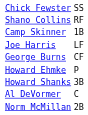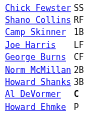 <table>
 <tr>
 <td><a href='#'>Chick Fewster</a></td>
 <td>SS</td>
 </tr>
 <tr>
 <td><a href='#'>Shano Collins</a></td>
 <td>RF</td>
 </tr>
 <tr>
 <td><a href='#'>Camp Skinner</a></td>
 <td>1B</td>
 </tr>
 <tr>
 <td><a href='#'>Joe Harris</a></td>
 <td>LF</td>
 </tr>
 <tr>
 <td><a href='#'>George Burns</a></td>
 <td>CF</td>
 </tr>
 <tr>
-<td><a href='#'>Howard Ehmke</a></td>
-<td>P</td>
+<td><a href='#'>Norm McMillan</a></td>
+<td>2B</td>
 </tr>
 <tr>
 <td><a href='#'>Howard Shanks</a></td>
 <td>3B</td>
 </tr>
 <tr>
 <td><a href='#'>Al DeVormer</a></td>
-<td>C</td>
+<td><strong>C</strong></td>
 </tr>
 <tr>
-<td><a href='#'>Norm McMillan</a></td>
-<td>2B</td>
+<td><a href='#'>Howard Ehmke</a></td>
+<td>P</td>
 </tr>
 <tr>
 </tr>
 </table>
